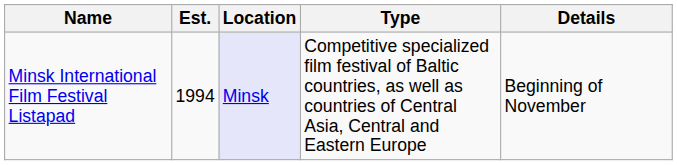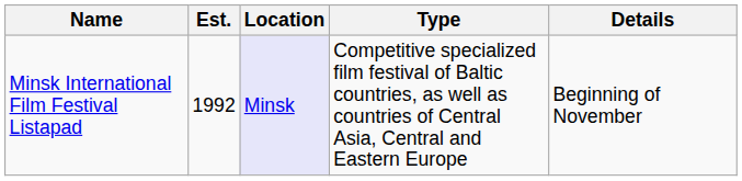 <table class="wikitable">
 <tr>
 <th width="25%">Name</th>
 <th width="5%">Est.</th>
 <th width="10%">Location</th>
 <th width="30%">Type</th>
 <th>Details</th>
 </tr>
 <tr>
 <td><a href='#'>Minsk International Film Festival Listapad</a></td>
-<td>1994</td>
+<td>1992</td>
 <td style="background: lavender;"><a href='#'>Minsk</a></td>
 <td>Competitive specialized film festival of Baltic countries, as well as countries of Central Asia, Central and Eastern Europe</td>
 <td>Beginning of November</td>
 </tr>
 </table>
